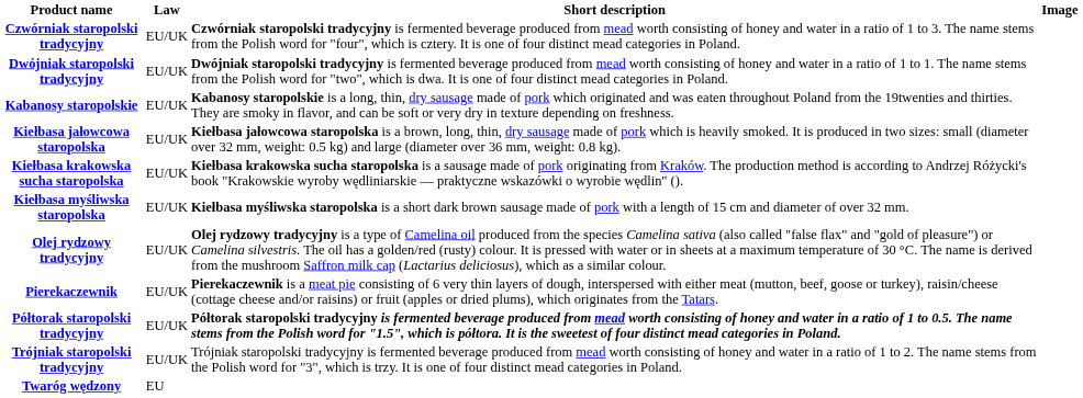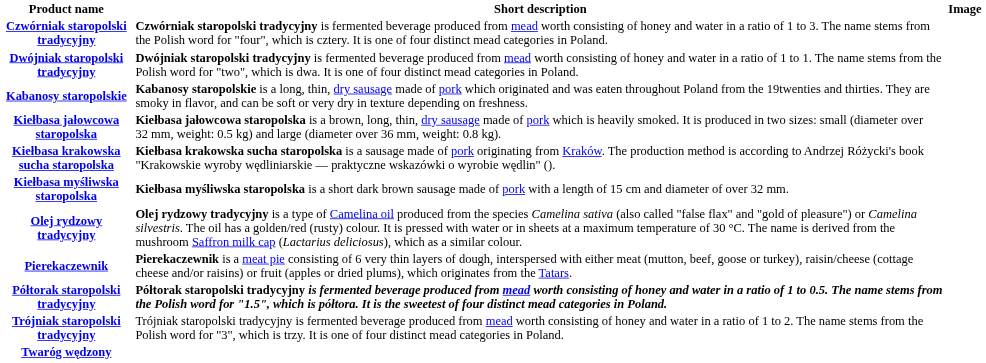 <table>
 <tr>
 <th>Product name</th>
-<th>Law</th>
 <th>Short description</th>
 <th>Image</th>
 </tr>
 <tr>
 <th><a href='#'>Czwórniak staropolski tradycyjny</a></th>
-<td>EU/UK</td>
 <td><strong>Czwórniak staropolski tradycyjny</strong> is fermented beverage produced from <a href='#'>mead</a> worth consisting of honey and water in a ratio of 1 to 3. The name stems from the Polish word for "four", which is cztery. It is one of four distinct mead categories in Poland.</td>
 <td></td>
 </tr>
 <tr>
 <th><a href='#'>Dwójniak staropolski tradycyjny</a></th>
-<td>EU/UK</td>
 <td><strong>Dwójniak staropolski tradycyjny</strong> is fermented beverage produced from <a href='#'>mead</a> worth consisting of honey and water in a ratio of 1 to 1. The name stems from the Polish word for "two", which is dwa. It is one of four distinct mead categories in Poland.</td>
 <td></td>
 </tr>
 <tr>
 <th><a href='#'>Kabanosy staropolskie</a></th>
-<td>EU/UK</td>
 <td><strong>Kabanosy staropolskie</strong> is a long, thin, <a href='#'>dry sausage</a> made of <a href='#'>pork</a> which originated and was eaten throughout Poland from the 19twenties and thirties. They are smoky in flavor, and can be soft or very dry in texture depending on freshness.</td>
 <td></td>
 </tr>
 <tr>
 <th><a href='#'>Kiełbasa jałowcowa staropolska</a></th>
-<td>EU/UK</td>
 <td><strong>Kiełbasa jałowcowa staropolska</strong> is a brown, long, thin, <a href='#'>dry sausage</a> made of <a href='#'>pork</a> which is heavily smoked. It is produced in two sizes: small (diameter over 32 mm, weight: 0.5 kg) and large (diameter over 36 mm, weight: 0.8 kg).</td>
 <td></td>
 </tr>
 <tr>
 <th><a href='#'>Kiełbasa krakowska sucha staropolska</a></th>
-<td>EU/UK</td>
 <td><strong>Kiełbasa krakowska sucha staropolska</strong> is a sausage made of <a href='#'>pork</a> originating from <a href='#'>Kraków</a>. The production method is according to Andrzej Różycki's book "Krakowskie wyroby wędliniarskie — praktyczne wskazówki o wyrobie wędlin" ().</td>
 <td></td>
 </tr>
 <tr>
 <th><a href='#'>Kiełbasa myśliwska staropolska</a></th>
-<td>EU/UK</td>
 <td><strong>Kiełbasa myśliwska staropolska</strong> is a short dark brown sausage made of <a href='#'>pork</a> with a length of 15 cm and diameter of over 32 mm.</td>
 <td></td>
 </tr>
 <tr>
 <th><a href='#'>Olej rydzowy tradycyjny</a></th>
-<td>EU/UK</td>
 <td><strong>Olej rydzowy tradycyjny</strong> is a type of <a href='#'>Camelina oil</a> produced from the species <em>Camelina sativa</em> (also called "false flax" and "gold of pleasure") or <em>Camelina silvestris</em>. The oil has a golden/red (rusty) colour. It is pressed with water or in sheets at a maximum temperature of 30 °C. The name is derived from the mushroom <a href='#'>Saffron milk cap</a> (<em>Lactarius deliciosus</em>), which as a similar colour.</td>
 <td></td>
 </tr>
 <tr>
 <th><a href='#'>Pierekaczewnik</a></th>
-<td>EU/UK</td>
 <td><strong>Pierekaczewnik</strong> is a <a href='#'>meat pie</a> consisting of 6 very thin layers of dough, interspersed with either meat (mutton, beef, goose or turkey), raisin/cheese (cottage cheese and/or raisins) or fruit (apples or dried plums), which originates from the <a href='#'>Tatars</a>.</td>
 <td></td>
 </tr>
 <tr>
 <th><a href='#'>Półtorak staropolski tradycyjny</a></th>
-<td>EU/UK</td>
 <td><strong>Półtorak staropolski tradycyjny<em> is fermented beverage produced from <a href='#'>mead</a> worth consisting of honey and water in a ratio of 1 to 0.5. The name stems from the Polish word for "1.5", which is półtora. It is the sweetest of four distinct mead categories in Poland.</td>
 <td></td>
 </tr>
 <tr>
 <th><a href='#'>Trójniak staropolski tradycyjny</a></th>
-<td>EU/UK</td>
 <td></strong>Trójniak staropolski tradycyjny</em> is fermented beverage produced from <a href='#'>mead</a> worth consisting of honey and water in a ratio of 1 to 2. The name stems from the Polish word for "3", which is trzy. It is one of four distinct mead categories in Poland.</td>
 <td></td>
 </tr>
 <tr>
 <th><a href='#'>Twaróg wędzony</a></th>
-<td>EU</td>
 <td></td>
 <td></td>
 </tr>
 </table>
